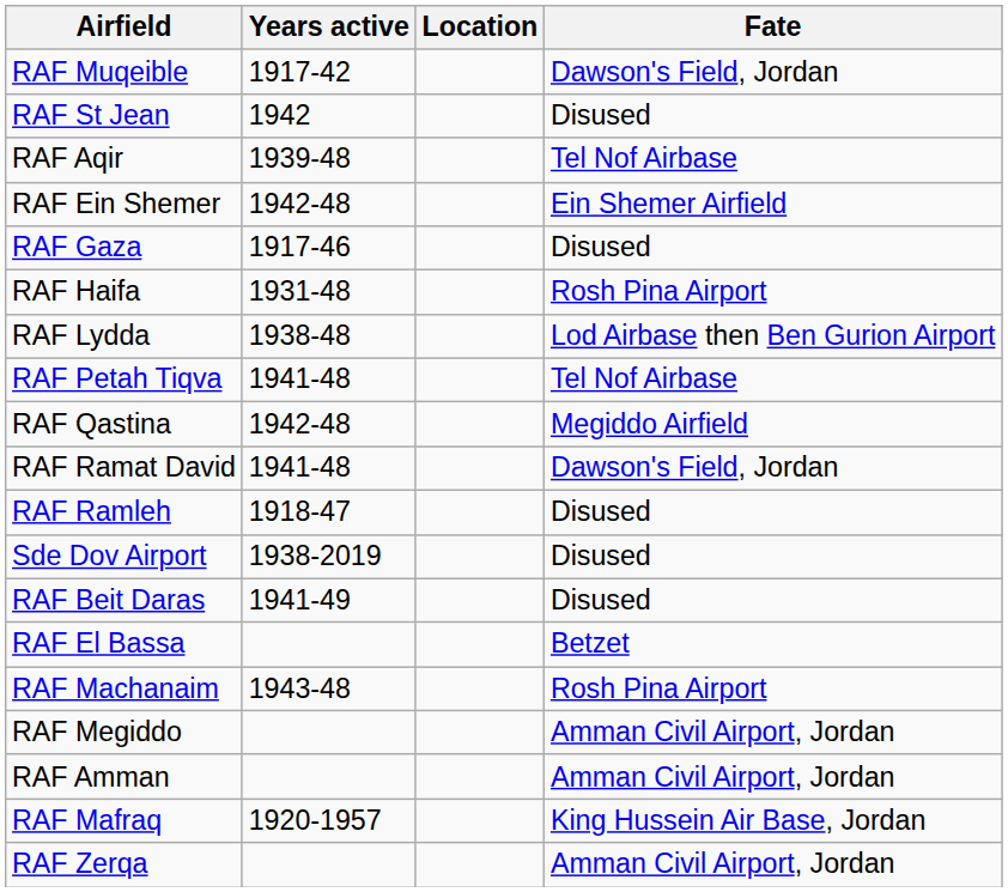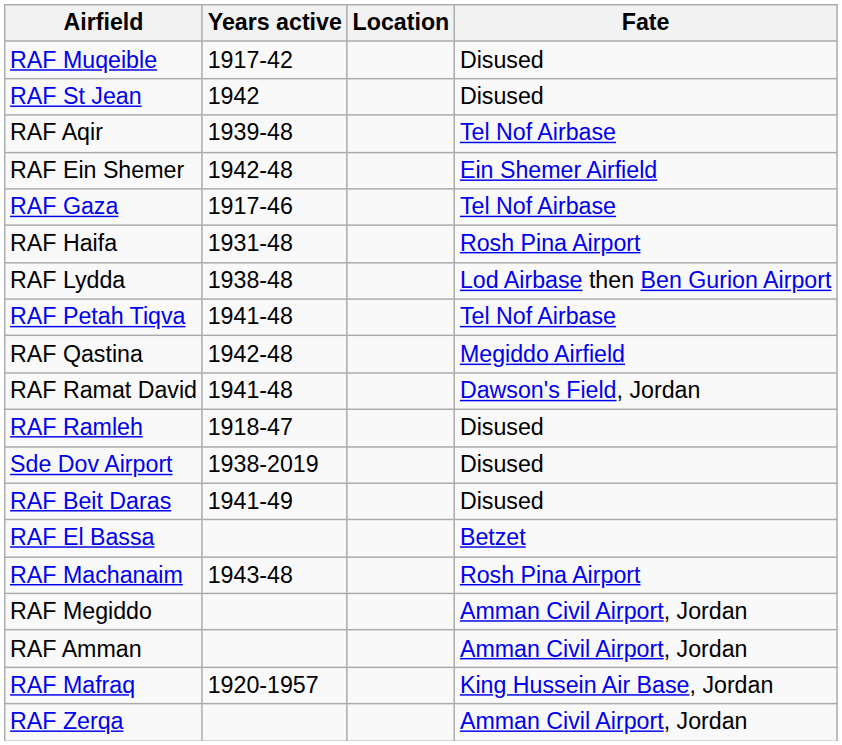 <table class="wikitable sortable">
 <tr>
 <th>Airfield</th>
 <th>Years active</th>
 <th>Location</th>
 <th>Fate</th>
 </tr>
 <tr>
 <td><a href='#'>RAF Muqeible</a></td>
 <td>1917-42</td>
 <td></td>
-<td><a href='#'>Dawson's Field</a>, Jordan</td>
+<td>Disused</td>
 </tr>
 <tr>
 <td><a href='#'>RAF St Jean</a></td>
 <td>1942</td>
 <td></td>
 <td>Disused</td>
 </tr>
 <tr>
 <td>RAF Aqir</td>
 <td>1939-48</td>
 <td></td>
 <td><a href='#'>Tel Nof Airbase</a></td>
 </tr>
 <tr>
 <td>RAF Ein Shemer</td>
 <td>1942-48</td>
 <td></td>
 <td><a href='#'>Ein Shemer Airfield</a></td>
 </tr>
 <tr>
 <td><a href='#'>RAF Gaza</a></td>
 <td>1917-46</td>
 <td></td>
-<td>Disused</td>
+<td><a href='#'>Tel Nof Airbase</a></td>
 </tr>
 <tr>
 <td>RAF Haifa</td>
 <td>1931-48</td>
 <td></td>
 <td><a href='#'>Rosh Pina Airport</a></td>
 </tr>
 <tr>
 <td>RAF Lydda</td>
 <td>1938-48</td>
 <td></td>
 <td><a href='#'>Lod Airbase</a> then <a href='#'>Ben Gurion Airport</a></td>
 </tr>
 <tr>
 <td><a href='#'>RAF Petah Tiqva</a></td>
 <td>1941-48</td>
 <td></td>
 <td><a href='#'>Tel Nof Airbase</a></td>
 </tr>
 <tr>
 <td>RAF Qastina</td>
 <td>1942-48</td>
 <td></td>
 <td><a href='#'>Megiddo Airfield</a></td>
 </tr>
 <tr>
 <td>RAF Ramat David</td>
 <td>1941-48</td>
 <td></td>
 <td><a href='#'>Dawson's Field</a>, Jordan</td>
 </tr>
 <tr>
 <td><a href='#'>RAF Ramleh</a></td>
 <td>1918-47</td>
 <td></td>
 <td>Disused</td>
 </tr>
 <tr>
 <td><a href='#'>Sde Dov Airport</a></td>
 <td>1938-2019</td>
 <td></td>
 <td>Disused</td>
 </tr>
 <tr>
 <td><a href='#'>RAF Beit Daras</a></td>
 <td>1941-49</td>
 <td></td>
 <td>Disused</td>
 </tr>
 <tr>
 <td><a href='#'>RAF El Bassa</a></td>
 <td></td>
 <td></td>
 <td><a href='#'>Betzet</a></td>
 </tr>
 <tr>
 <td><a href='#'>RAF Machanaim</a></td>
 <td>1943-48</td>
 <td></td>
 <td><a href='#'>Rosh Pina Airport</a></td>
 </tr>
 <tr>
 <td>RAF Megiddo</td>
 <td></td>
 <td></td>
 <td><a href='#'>Amman Civil Airport</a>, Jordan</td>
 </tr>
 <tr>
 <td>RAF Amman</td>
 <td></td>
 <td></td>
 <td><a href='#'>Amman Civil Airport</a>, Jordan</td>
 </tr>
 <tr>
 <td><a href='#'>RAF Mafraq</a></td>
 <td>1920-1957</td>
 <td></td>
 <td><a href='#'>King Hussein Air Base</a>, Jordan</td>
 </tr>
 <tr>
 <td><a href='#'>RAF Zerqa</a></td>
 <td></td>
 <td></td>
 <td><a href='#'>Amman Civil Airport</a>, Jordan</td>
 </tr>
 </table>
